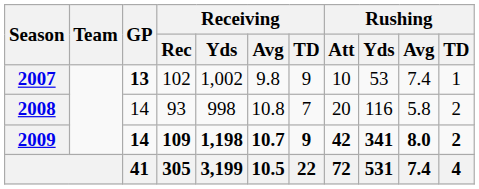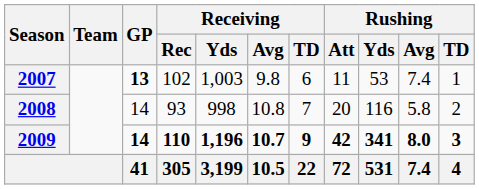 <table class="wikitable" style="text-align:center;">
 <tr>
 <th rowspan="2">Season</th>
 <th rowspan="2">Team</th>
 <th rowspan="2">GP</th>
 <th colspan="4">Receiving</th>
 <th colspan="4">Rushing</th>
 </tr>
 <tr>
 <th>Rec</th>
 <th>Yds</th>
 <th>Avg</th>
 <th>TD</th>
 <th>Att</th>
 <th>Yds</th>
 <th>Avg</th>
 <th>TD</th>
 </tr>
 <tr>
 <th><a href='#'>2007</a></th>
 <td rowspan="3" style=></td>
 <td><strong>13</strong></td>
 <td>102</td>
-<td>1,002</td>
+<td>1,003</td>
 <td>9.8</td>
-<td>9</td>
-<td>10</td>
+<td>6</td>
+<td>11</td>
 <td>53</td>
 <td>7.4</td>
 <td>1</td>
 </tr>
 <tr>
 <th><a href='#'>2008</a></th>
 <td>14</td>
 <td>93</td>
 <td>998</td>
 <td>10.8</td>
 <td>7</td>
 <td>20</td>
 <td>116</td>
 <td>5.8</td>
 <td>2</td>
 </tr>
 <tr>
 <th><a href='#'>2009</a></th>
 <td><strong>14</strong></td>
-<td><strong>109</strong></td>
-<td><strong>1,198</strong></td>
+<td><strong>110</strong></td>
+<td><strong>1,196</strong></td>
 <td><strong>10.7</strong></td>
 <td><strong>9</strong></td>
 <td><strong>42</strong></td>
 <td><strong>341</strong></td>
 <td><strong>8.0</strong></td>
-<td><strong>2</strong></td>
+<td><strong>3</strong></td>
 </tr>
 <tr>
 <th colspan="2"></th>
 <th>41</th>
 <th>305</th>
 <th>3,199</th>
 <th>10.5</th>
 <th>22</th>
 <th>72</th>
 <th>531</th>
 <th>7.4</th>
 <th>4</th>
 </tr>
 </table>
